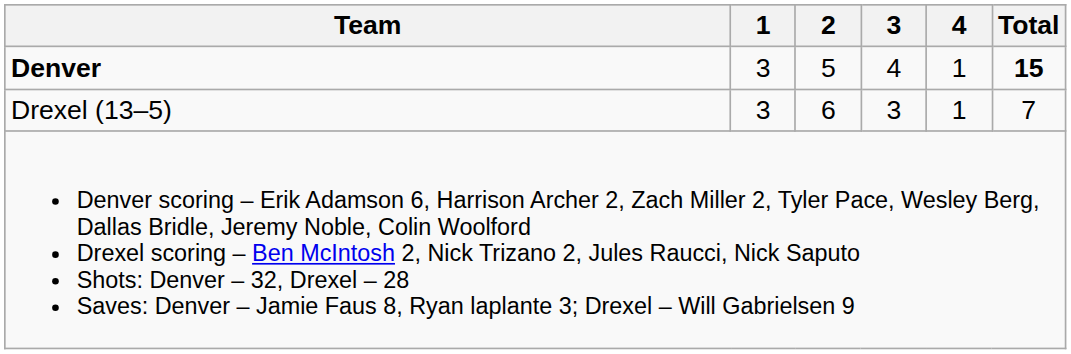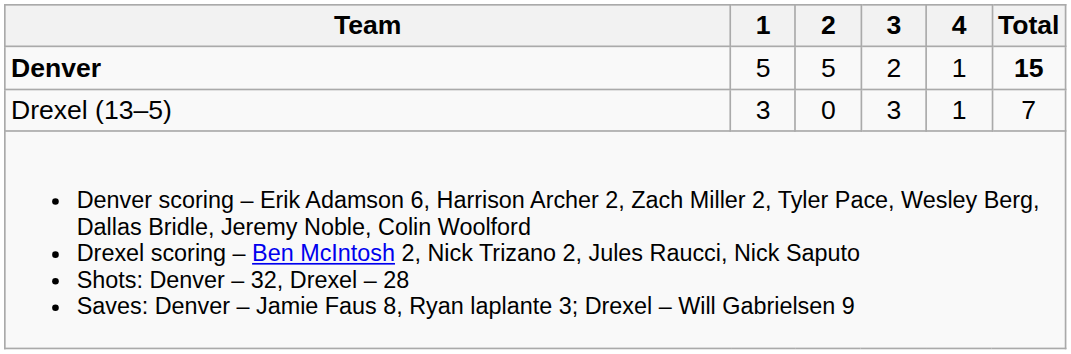 <table class="wikitable" style="text-align:center; max-width:40em">
 <tr>
 <th>Team</th>
 <th style="width:2em">1</th>
 <th style="width:2em">2</th>
 <th style="width:2em">3</th>
 <th style="width:2em">4</th>
 <th style="width:2em">Total</th>
 </tr>
 <tr>
 <td style="text-align:left"><strong>Denver</strong></td>
-<td>3</td>
 <td>5</td>
-<td>4</td>
+<td>5</td>
+<td>2</td>
 <td>1</td>
 <td><strong>15</strong></td>
 </tr>
 <tr>
 <td style="text-align:left">Drexel (13–5)</td>
 <td>3</td>
-<td>6</td>
+<td>0</td>
 <td>3</td>
 <td>1</td>
 <td>7</td>
 </tr>
 <tr>
 <td colspan=6 style="text-align:left; font-size:88%;"><br><ul><li>Denver scoring – Erik Adamson 6, Harrison Archer 2, Zach Miller 2, Tyler Pace, Wesley Berg, Dallas Bridle, Jeremy Noble, Colin Woolford</li><li>Drexel scoring – <a href='#'>Ben McIntosh</a> 2, Nick Trizano 2, Jules Raucci, Nick Saputo</li><li>Shots: Denver – 32, Drexel – 28</li><li>Saves: Denver – Jamie Faus 8, Ryan laplante 3; Drexel – Will Gabrielsen 9</li></ul></td>
 </tr>
 </table>
